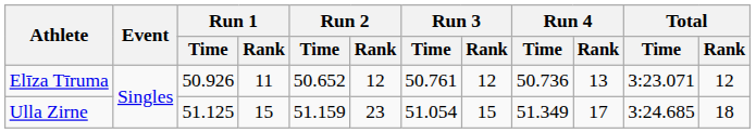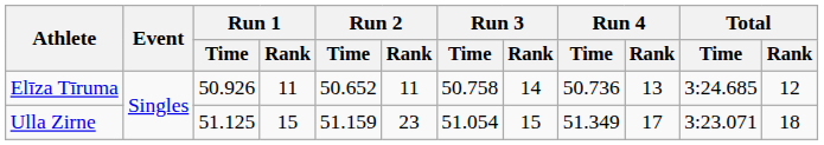 <table class="wikitable" style="font-size:90%">
 <tr>
 <th rowspan="2">Athlete</th>
 <th rowspan="2">Event</th>
 <th colspan=2>Run 1</th>
 <th colspan=2>Run 2</th>
 <th colspan=2>Run 3</th>
 <th colspan=2>Run 4</th>
 <th colspan=2>Total</th>
 </tr>
 <tr style="font-size:95%">
 <th>Time</th>
 <th>Rank</th>
 <th>Time</th>
 <th>Rank</th>
 <th>Time</th>
 <th>Rank</th>
 <th>Time</th>
 <th>Rank</th>
 <th>Time</th>
 <th>Rank</th>
 </tr>
 <tr align=center>
 <td align=left><a href='#'>Elīza Tīruma</a></td>
 <td align=left rowspan=2><a href='#'>Singles</a></td>
 <td>50.926</td>
 <td>11</td>
 <td>50.652</td>
-<td>12</td>
-<td>50.761</td>
-<td>12</td>
+<td>11</td>
+<td>50.758</td>
+<td>14</td>
 <td>50.736</td>
 <td>13</td>
-<td>3:23.071</td>
+<td>3:24.685</td>
 <td>12</td>
 </tr>
 <tr align=center>
 <td align=left><a href='#'>Ulla Zirne</a></td>
 <td>51.125</td>
 <td>15</td>
 <td>51.159</td>
 <td>23</td>
 <td>51.054</td>
 <td>15</td>
 <td>51.349</td>
 <td>17</td>
-<td>3:24.685</td>
+<td>3:23.071</td>
 <td>18</td>
 </tr>
 </table>
